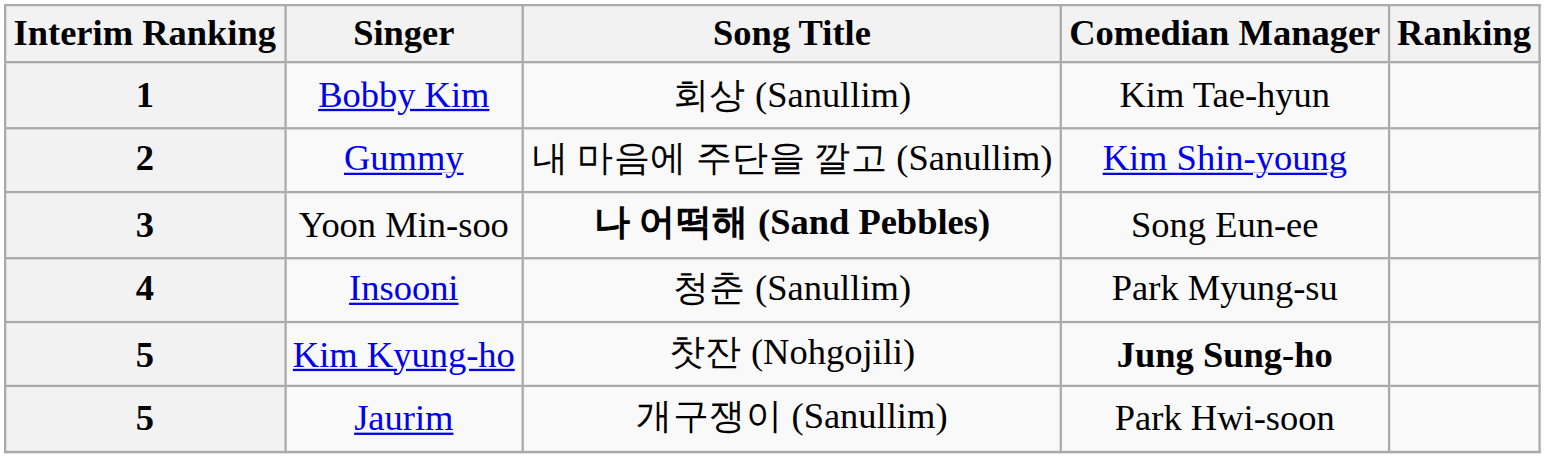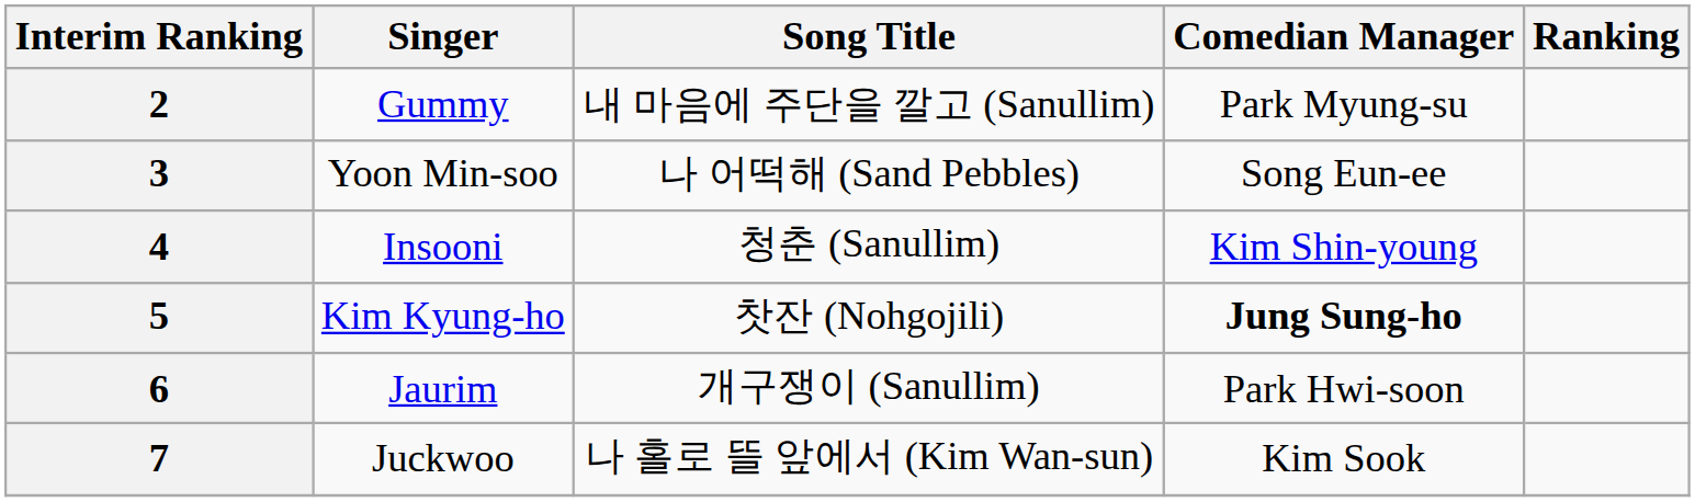 <table class="wikitable">
 <tr>
 <th>Interim Ranking</th>
 <th>Singer</th>
 <th>Song Title</th>
 <th>Comedian Manager</th>
 <th>Ranking</th>
 </tr>
 <tr align="center">
-<th>1</th>
-<td><a href='#'>Bobby Kim</a></td>
-<td>회상 (Sanullim)</td>
-<td>Kim Tae-hyun</td>
-<td></td>
-</tr>
-<tr align="center">
 <th>2</th>
 <td><a href='#'>Gummy</a></td>
 <td>내 마음에 주단을 깔고 (Sanullim)</td>
-<td><a href='#'>Kim Shin-young</a></td>
+<td>Park Myung-su</td>
 <td></td>
 </tr>
 <tr align="center">
 <th>3</th>
 <td>Yoon Min-soo</td>
-<td><strong>나 어떡해 (Sand Pebbles)</strong></td>
+<td>나 어떡해 (Sand Pebbles)</td>
 <td>Song Eun-ee</td>
 <td></td>
 </tr>
 <tr align="center">
 <th>4</th>
 <td><a href='#'>Insooni</a></td>
 <td>청춘 (Sanullim)</td>
-<td>Park Myung-su</td>
+<td><a href='#'>Kim Shin-young</a></td>
 <td></td>
 </tr>
 <tr align="center">
 <th>5</th>
 <td><a href='#'>Kim Kyung-ho</a></td>
 <td>찻잔 (Nohgojili)</td>
 <td><strong>Jung Sung-ho</strong></td>
 <td></td>
 </tr>
 <tr align="center">
-<th>5</th>
+<th>6</th>
 <td><a href='#'>Jaurim</a></td>
 <td>개구쟁이 (Sanullim)</td>
 <td>Park Hwi-soon</td>
 <td></td>
 </tr>
+<tr align="center">
+<th>7</th>
+<td>Juckwoo</td>
+<td>나 홀로 뜰 앞에서 (Kim Wan-sun)</td>
+<td>Kim Sook</td>
+<td></td>
+</tr>
 <tr>
 </tr>
 </table>
